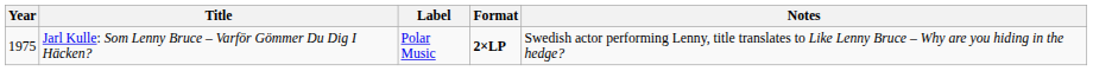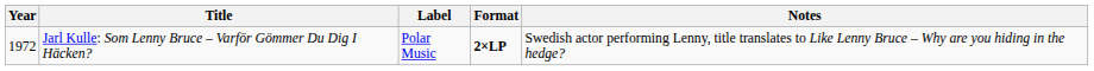 <table class="wikitable">
 <tr>
 <th>Year</th>
 <th>Title</th>
 <th>Label</th>
 <th>Format</th>
 <th>Notes</th>
 </tr>
 <tr>
-<td>1975</td>
+<td>1972</td>
 <td><a href='#'>Jarl Kulle</a>: <em>Som Lenny Bruce – Varför Gömmer Du Dig I Häcken?</em></td>
 <td><a href='#'>Polar Music</a></td>
 <td><strong>2×LP</strong></td>
 <td>Swedish actor performing Lenny, title translates to <em>Like Lenny Bruce – Why are you hiding in the hedge?</em></td>
 </tr>
 </table>
